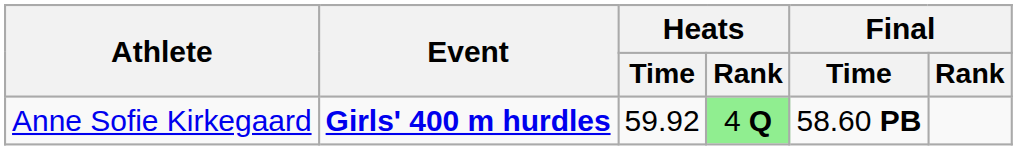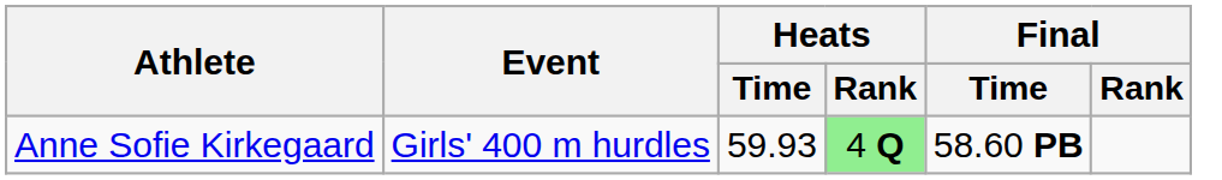 <table class="wikitable" style="font-size:90%; text-align:center;">
 <tr>
 <th rowspan=2>Athlete</th>
 <th rowspan=2>Event</th>
 <th colspan=2>Heats</th>
 <th colspan=2>Final</th>
 </tr>
 <tr style="font-size:95%">
 <th>Time</th>
 <th>Rank</th>
 <th>Time</th>
 <th>Rank</th>
 </tr>
 <tr>
 <td align=left><a href='#'>Anne Sofie Kirkegaard</a></td>
-<td align=left><strong><a href='#'>Girls' 400 m hurdles</a></strong></td>
-<td>59.92</td>
+<td align=left><a href='#'>Girls' 400 m hurdles</a></td>
+<td>59.93</td>
 <td style="background: lightgreen;">4 <strong>Q</strong></td>
 <td>58.60 <strong>PB</strong></td>
 <td></td>
 </tr>
 </table>
